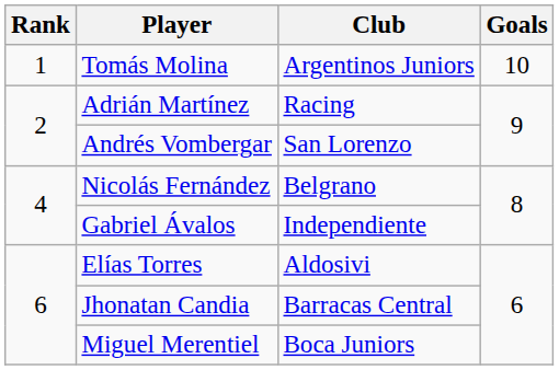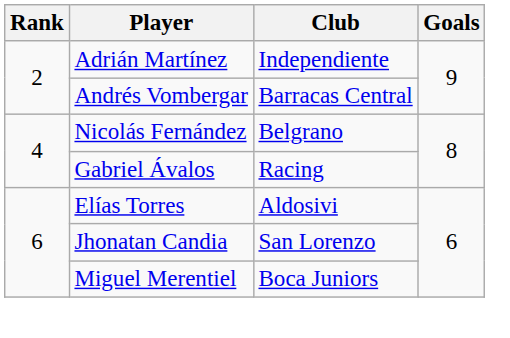 <table class="wikitable" border="1">
 <tr>
 <th>Rank</th>
 <th>Player</th>
 <th>Club</th>
 <th>Goals</th>
 </tr>
 <tr>
-<td align=center>1</td>
-<td> <a href='#'>Tomás Molina</a></td>
-<td><a href='#'>Argentinos Juniors</a></td>
-<td align=center>10</td>
-</tr>
-<tr>
 <td align=center rowspan=2>2</td>
 <td> <a href='#'>Adrián Martínez</a></td>
-<td><a href='#'>Racing</a></td>
+<td><a href='#'>Independiente</a></td>
 <td align=center rowspan=2>9</td>
 </tr>
 <tr>
 <td> <a href='#'>Andrés Vombergar</a></td>
-<td><a href='#'>San Lorenzo</a></td>
+<td><a href='#'>Barracas Central</a></td>
 </tr>
 <tr>
 <td align=center rowspan=2>4</td>
 <td> <a href='#'>Nicolás Fernández</a></td>
 <td><a href='#'>Belgrano</a></td>
 <td align=center rowspan=2>8</td>
 </tr>
 <tr>
 <td> <a href='#'>Gabriel Ávalos</a></td>
-<td><a href='#'>Independiente</a></td>
+<td><a href='#'>Racing</a></td>
 </tr>
 <tr>
 <td align=center rowspan=3>6</td>
 <td> <a href='#'>Elías Torres</a></td>
 <td><a href='#'>Aldosivi</a></td>
 <td align=center rowspan=3>6</td>
 </tr>
 <tr>
 <td> <a href='#'>Jhonatan Candia</a></td>
-<td><a href='#'>Barracas Central</a></td>
+<td><a href='#'>San Lorenzo</a></td>
 </tr>
 <tr>
 <td> <a href='#'>Miguel Merentiel</a></td>
 <td><a href='#'>Boca Juniors</a></td>
 </tr>
 </table>
